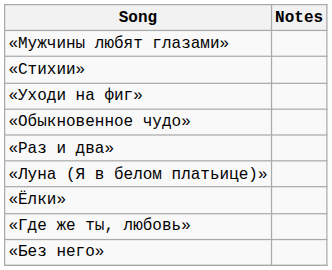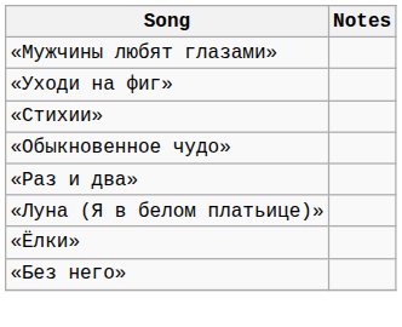 <table class="wikitable">
 <tr>
 <th>Song</th>
 <th>Notes</th>
 </tr>
 <tr>
 <td>«Мужчины любят глазами»</td>
 <td></td>
 </tr>
 <tr>
-<td>«Стихии»</td>
+<td>«Уходи на фиг»</td>
 <td></td>
 </tr>
 <tr>
-<td>«Уходи на фиг»</td>
+<td>«Стихии»</td>
 <td></td>
 </tr>
 <tr>
 <td>«Обыкновенное чудо»</td>
 <td></td>
 </tr>
 <tr>
 <td>«Раз и два»</td>
 <td></td>
 </tr>
 <tr>
 <td>«Луна (Я в белом платьице)»</td>
 <td></td>
 </tr>
 <tr>
 <td>«Ёлки»</td>
 <td></td>
 </tr>
 <tr>
-<td>«Где же ты, любовь»</td>
-<td></td>
-</tr>
-<tr>
 <td>«Без него»</td>
 <td></td>
 </tr>
 <tr>
 </tr>
 </table>
